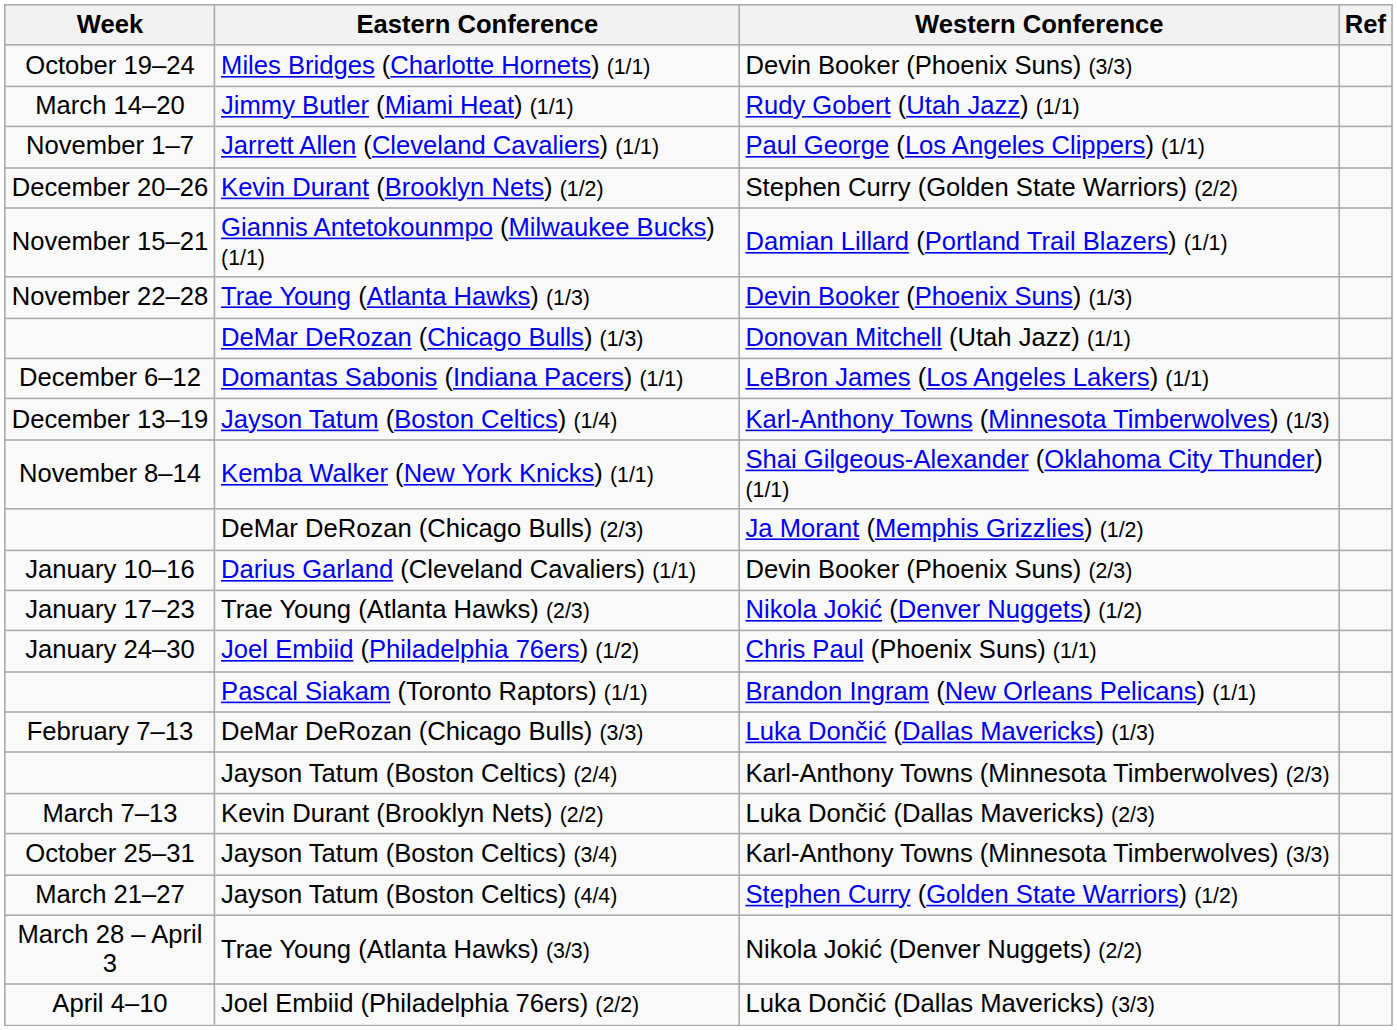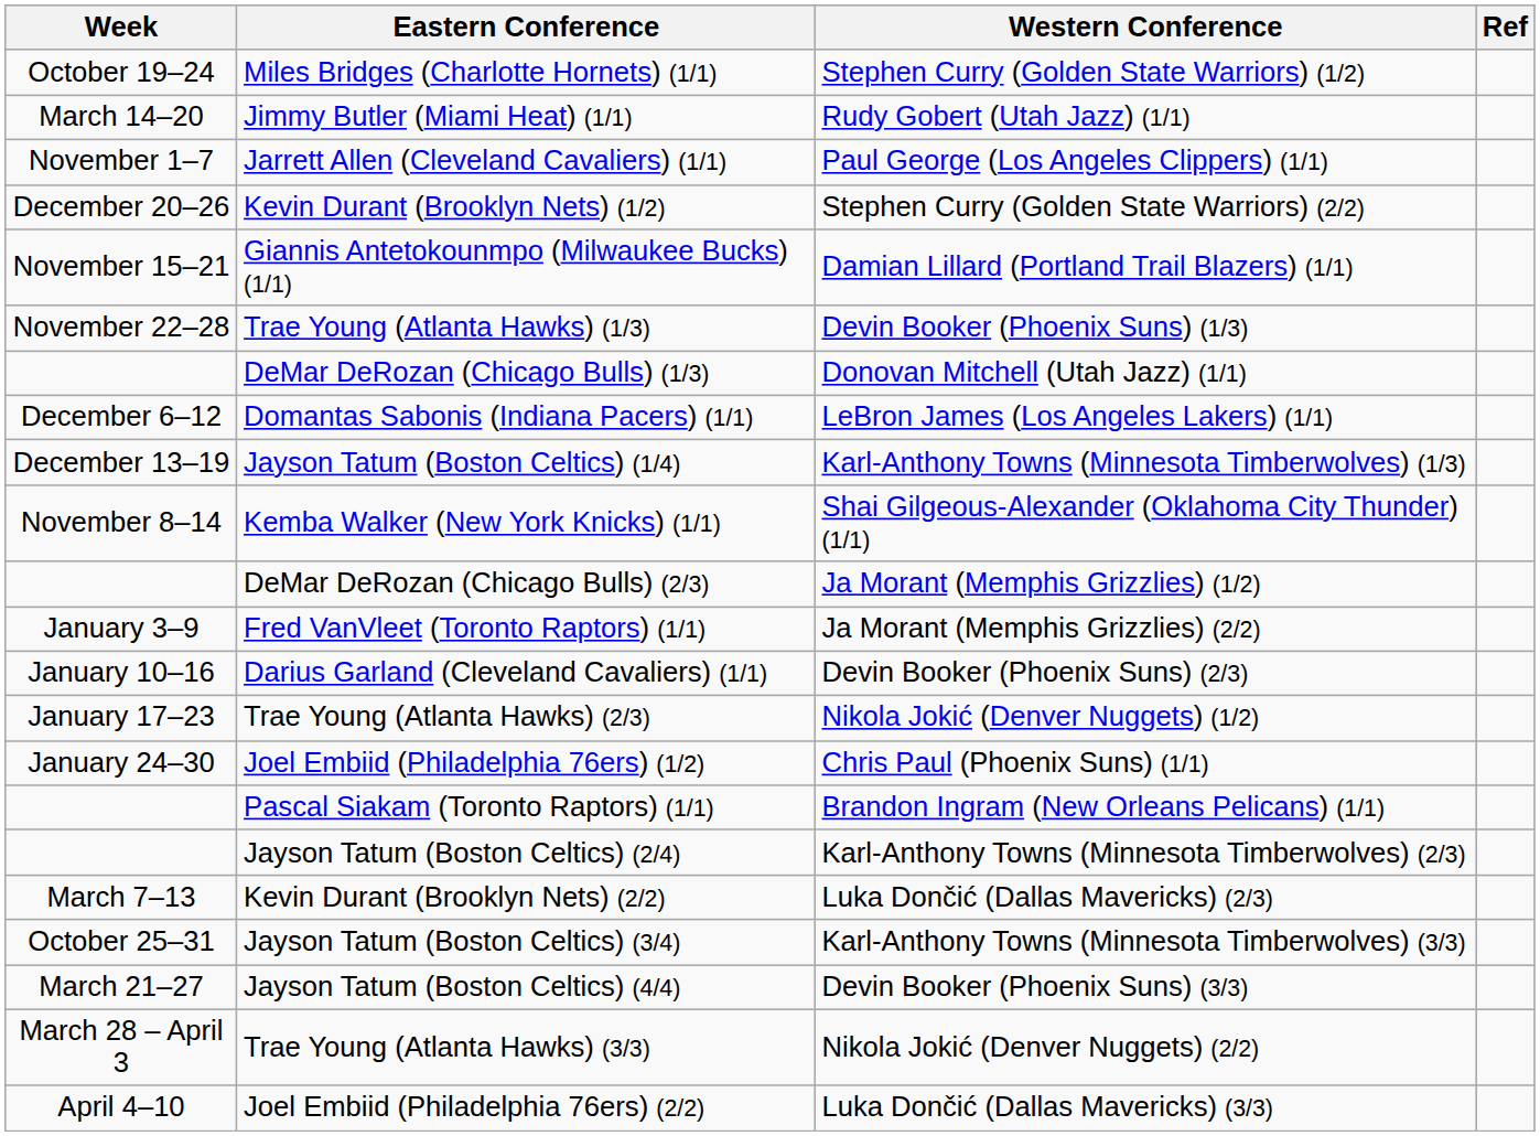 <table class="wikitable sortable" style="text-align:left;">
 <tr>
 <th>Week</th>
 <th>Eastern Conference</th>
 <th>Western Conference</th>
 <th class=unsortable>Ref</th>
 </tr>
 <tr>
 <td style="text-align:center;">October 19–24</td>
 <td><a href='#'>Miles Bridges</a> (<a href='#'>Charlotte Hornets</a>) <small>(1/1)</small></td>
-<td>Devin Booker (Phoenix Suns) <small>(3/3)</small></td>
+<td><a href='#'>Stephen Curry</a> (<a href='#'>Golden State Warriors</a>) <small>(1/2)</small></td>
 <td style="text-align:center;"></td>
 </tr>
 <tr>
 <td style="text-align:center;">March 14–20</td>
 <td><a href='#'>Jimmy Butler</a> (<a href='#'>Miami Heat</a>) <small>(1/1)</small></td>
 <td><a href='#'>Rudy Gobert</a> (<a href='#'>Utah Jazz</a>) <small>(1/1)</small></td>
 <td style="text-align:center;"></td>
 </tr>
 <tr>
 <td style="text-align:center;">November 1–7</td>
 <td><a href='#'>Jarrett Allen</a> (<a href='#'>Cleveland Cavaliers</a>) <small>(1/1)</small></td>
 <td><a href='#'>Paul George</a> (<a href='#'>Los Angeles Clippers</a>) <small>(1/1)</small></td>
 <td style="text-align:center;"></td>
 </tr>
 <tr>
 <td style="text-align:center;">December 20–26</td>
 <td><a href='#'>Kevin Durant</a> (<a href='#'>Brooklyn Nets</a>) <small>(1/2)</small></td>
 <td>Stephen Curry (Golden State Warriors) <small>(2/2)</small></td>
 <td style="text-align:center;"></td>
 </tr>
 <tr>
 <td style="text-align:center;">November 15–21</td>
 <td><a href='#'>Giannis Antetokounmpo</a> (<a href='#'>Milwaukee Bucks</a>) <small>(1/1)</small></td>
 <td><a href='#'>Damian Lillard</a> (<a href='#'>Portland Trail Blazers</a>) <small>(1/1)</small></td>
 <td style="text-align:center;"></td>
 </tr>
 <tr>
 <td style="text-align:center;">November 22–28</td>
 <td><a href='#'>Trae Young</a> (<a href='#'>Atlanta Hawks</a>) <small>(1/3)</small></td>
 <td><a href='#'>Devin Booker</a> (<a href='#'>Phoenix Suns</a>) <small>(1/3)</small></td>
 <td style="text-align:center;"></td>
 </tr>
 <tr>
 <td style="text-align:center;"></td>
 <td><a href='#'>DeMar DeRozan</a> (<a href='#'>Chicago Bulls</a>) <small>(1/3)</small></td>
 <td><a href='#'>Donovan Mitchell</a> (Utah Jazz) <small>(1/1)</small></td>
 <td style="text-align:center;"></td>
 </tr>
 <tr>
 <td style="text-align:center;">December 6–12</td>
 <td><a href='#'>Domantas Sabonis</a> (<a href='#'>Indiana Pacers</a>) <small>(1/1)</small></td>
 <td><a href='#'>LeBron James</a> (<a href='#'>Los Angeles Lakers</a>) <small>(1/1)</small></td>
 <td style="text-align:center;"></td>
 </tr>
 <tr>
 <td style="text-align:center;">December 13–19</td>
 <td><a href='#'>Jayson Tatum</a> (<a href='#'>Boston Celtics</a>) <small>(1/4)</small></td>
 <td><a href='#'>Karl-Anthony Towns</a> (<a href='#'>Minnesota Timberwolves</a>) <small>(1/3)</small></td>
 <td style="text-align:center;"></td>
 </tr>
 <tr>
 <td style="text-align:center;">November 8–14</td>
 <td><a href='#'>Kemba Walker</a> (<a href='#'>New York Knicks</a>) <small>(1/1)</small></td>
 <td><a href='#'>Shai Gilgeous-Alexander</a> (<a href='#'>Oklahoma City Thunder</a>) <small>(1/1)</small></td>
 <td style="text-align:center;"></td>
 </tr>
 <tr>
 <td style="text-align:center;"></td>
 <td>DeMar DeRozan (Chicago Bulls) <small>(2/3)</small></td>
 <td><a href='#'>Ja Morant</a> (<a href='#'>Memphis Grizzlies</a>) <small>(1/2)</small></td>
 <td style="text-align:center;"></td>
 </tr>
 <tr>
+<td style="text-align:center;">January 3–9</td>
+<td><a href='#'>Fred VanVleet</a> (<a href='#'>Toronto Raptors</a>) <small>(1/1)</small></td>
+<td>Ja Morant (Memphis Grizzlies) <small>(2/2)</small></td>
+<td style="text-align:center;"></td>
+</tr>
+<tr>
 <td style="text-align:center;">January 10–16</td>
 <td><a href='#'>Darius Garland</a> (Cleveland Cavaliers) <small>(1/1)</small></td>
 <td>Devin Booker (Phoenix Suns) <small>(2/3)</small></td>
 <td style="text-align:center;"></td>
 </tr>
 <tr>
 <td style="text-align:center;">January 17–23</td>
 <td>Trae Young (Atlanta Hawks) <small>(2/3)</small></td>
 <td><a href='#'>Nikola Jokić</a> (<a href='#'>Denver Nuggets</a>) <small>(1/2)</small></td>
 <td style="text-align:center;"></td>
 </tr>
 <tr>
 <td style="text-align:center;">January 24–30</td>
 <td><a href='#'>Joel Embiid</a> (<a href='#'>Philadelphia 76ers</a>) <small>(1/2)</small></td>
 <td><a href='#'>Chris Paul</a> (Phoenix Suns) <small>(1/1)</small></td>
 <td style="text-align:center;"></td>
 </tr>
 <tr>
 <td style="text-align:center;"></td>
 <td><a href='#'>Pascal Siakam</a> (Toronto Raptors) <small>(1/1)</small></td>
 <td><a href='#'>Brandon Ingram</a> (<a href='#'>New Orleans Pelicans</a>) <small>(1/1)</small></td>
 <td style="text-align:center;"></td>
 </tr>
 <tr>
-<td style="text-align:center;">February 7–13</td>
-<td>DeMar DeRozan (Chicago Bulls) <small>(3/3)</small></td>
-<td><a href='#'>Luka Dončić</a> (<a href='#'>Dallas Mavericks</a>) <small>(1/3)</small></td>
-<td style="text-align:center;"></td>
-</tr>
-<tr>
 <td style="text-align:center;"></td>
 <td>Jayson Tatum (Boston Celtics) <small>(2/4)</small></td>
 <td>Karl-Anthony Towns (Minnesota Timberwolves) <small>(2/3)</small></td>
 <td style="text-align:center;"></td>
 </tr>
 <tr>
 <td style="text-align:center;">March 7–13</td>
 <td>Kevin Durant (Brooklyn Nets) <small>(2/2)</small></td>
 <td>Luka Dončić (Dallas Mavericks) <small>(2/3)</small></td>
 <td style="text-align:center;"></td>
 </tr>
 <tr>
 <td style="text-align:center;">October 25–31</td>
 <td>Jayson Tatum (Boston Celtics) <small>(3/4)</small></td>
 <td>Karl-Anthony Towns (Minnesota Timberwolves) <small>(3/3)</small></td>
 <td style="text-align:center;"></td>
 </tr>
 <tr>
 <td style="text-align:center;">March 21–27</td>
 <td>Jayson Tatum (Boston Celtics) <small>(4/4)</small></td>
-<td><a href='#'>Stephen Curry</a> (<a href='#'>Golden State Warriors</a>) <small>(1/2)</small></td>
+<td>Devin Booker (Phoenix Suns) <small>(3/3)</small></td>
 <td style="text-align:center;"></td>
 </tr>
 <tr>
 <td style="text-align:center;">March 28 – April 3</td>
 <td>Trae Young (Atlanta Hawks) <small>(3/3)</small></td>
 <td>Nikola Jokić (Denver Nuggets) <small>(2/2)</small></td>
 <td style="text-align:center;"></td>
 </tr>
 <tr>
 <td style="text-align:center;">April 4–10</td>
 <td>Joel Embiid (Philadelphia 76ers) <small>(2/2)</small></td>
 <td>Luka Dončić (Dallas Mavericks) <small>(3/3)</small></td>
 <td style="text-align:center;"></td>
 </tr>
 </table>
